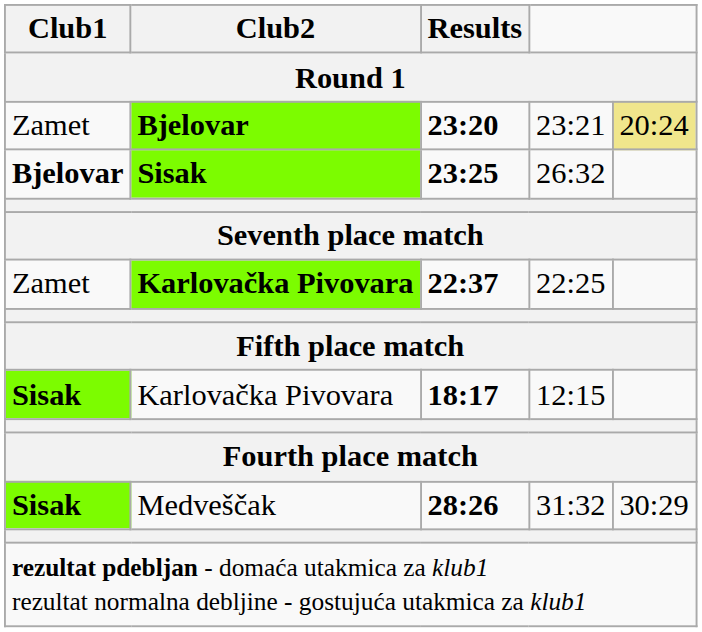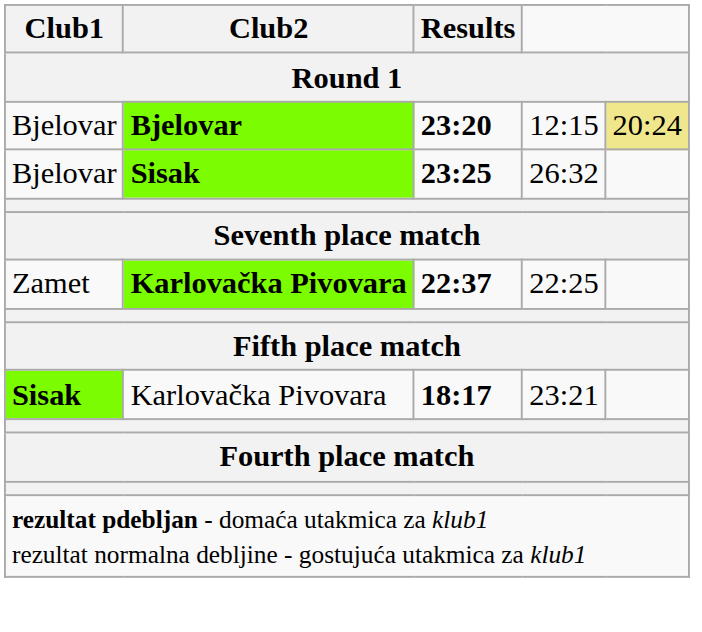 <table class="wikitable">
 <tr>
 <th>Club1</th>
 <th>Club2</th>
 <th>Results</th>
 </tr>
 <tr>
 <th colspan="5">Round 1</th>
 </tr>
 <tr>
-<td>Zamet</td>
+<td>Bjelovar</td>
 <td style="background:lawngreen"><strong>Bjelovar</strong></td>
 <td><strong>23:20</strong></td>
-<td>23:21</td>
+<td>12:15</td>
 <td style="background: khaki;">20:24</td>
 </tr>
 <tr>
-<td><strong>Bjelovar</strong></td>
+<td>Bjelovar</td>
 <td style="background:lawngreen"><strong>Sisak</strong></td>
 <td><strong>23:25</strong></td>
 <td>26:32</td>
 <td></td>
 </tr>
 <tr>
 <th colspan="5"></th>
 </tr>
 <tr>
 <th colspan="5">Seventh place match</th>
 </tr>
 <tr>
 <td>Zamet</td>
 <td style="background:lawngreen"><strong>Karlovačka Pivovara</strong></td>
 <td><strong>22:37</strong></td>
 <td>22:25</td>
 <td></td>
 </tr>
 <tr>
 <th colspan="5"></th>
 </tr>
 <tr>
 <th colspan="5">Fifth place match</th>
 </tr>
 <tr>
 <td style="background:lawngreen"><strong>Sisak</strong></td>
 <td>Karlovačka Pivovara</td>
 <td><strong>18:17</strong></td>
-<td>12:15</td>
+<td>23:21</td>
 <td></td>
 </tr>
 <tr>
 <th colspan="5"></th>
 </tr>
 <tr>
 <th colspan="5">Fourth place match</th>
 </tr>
 <tr>
-<td style="background:lawngreen"><strong>Sisak</strong></td>
-<td>Medveščak</td>
-<td><strong>28:26</strong></td>
-<td>31:32</td>
-<td>30:29</td>
-</tr>
-<tr>
 <th colspan="5"></th>
 </tr>
 <tr>
 <td colspan="5"><small> <strong>rezultat pdebljan</strong> - domaća utakmica za <em>klub1</em> <br>rezultat normalna debljine - gostujuća utakmica za <em>klub1</em></small></td>
 </tr>
 </table>
